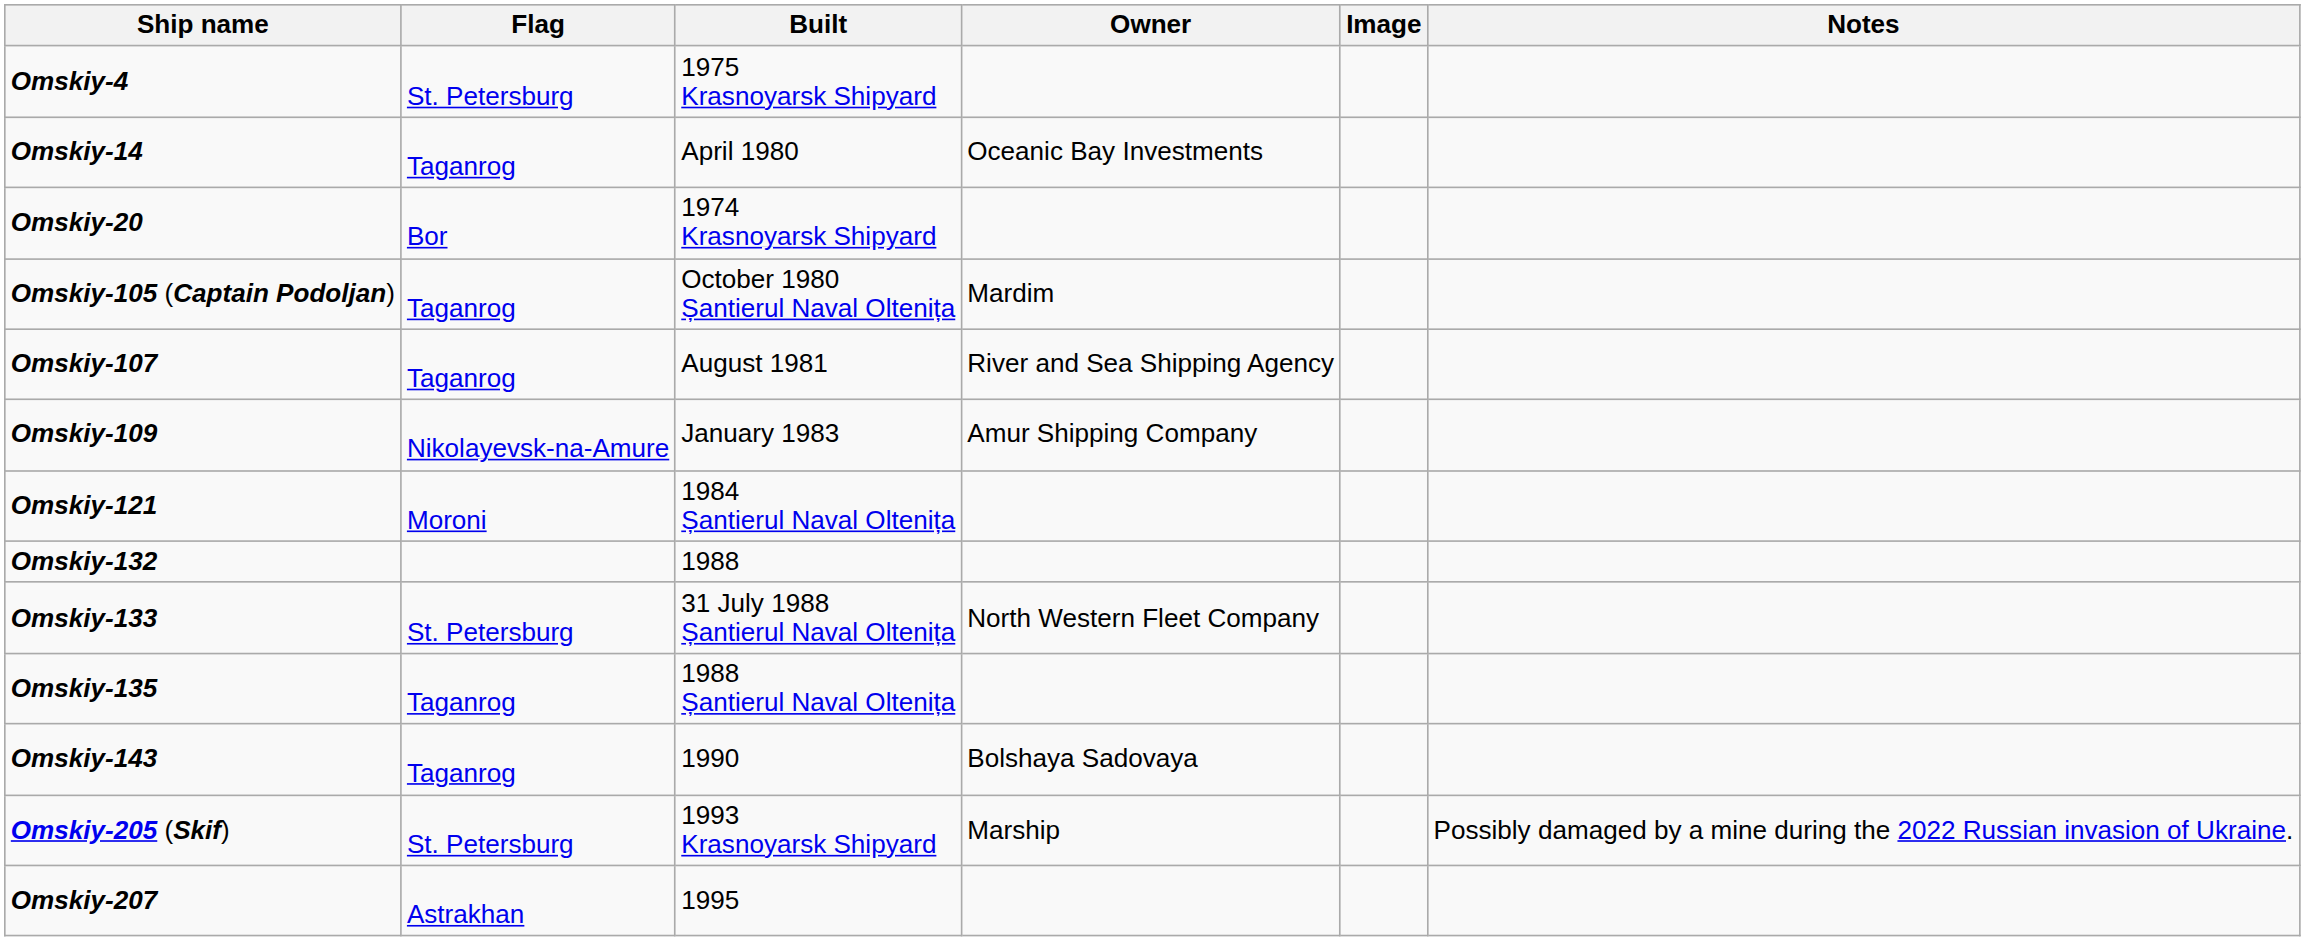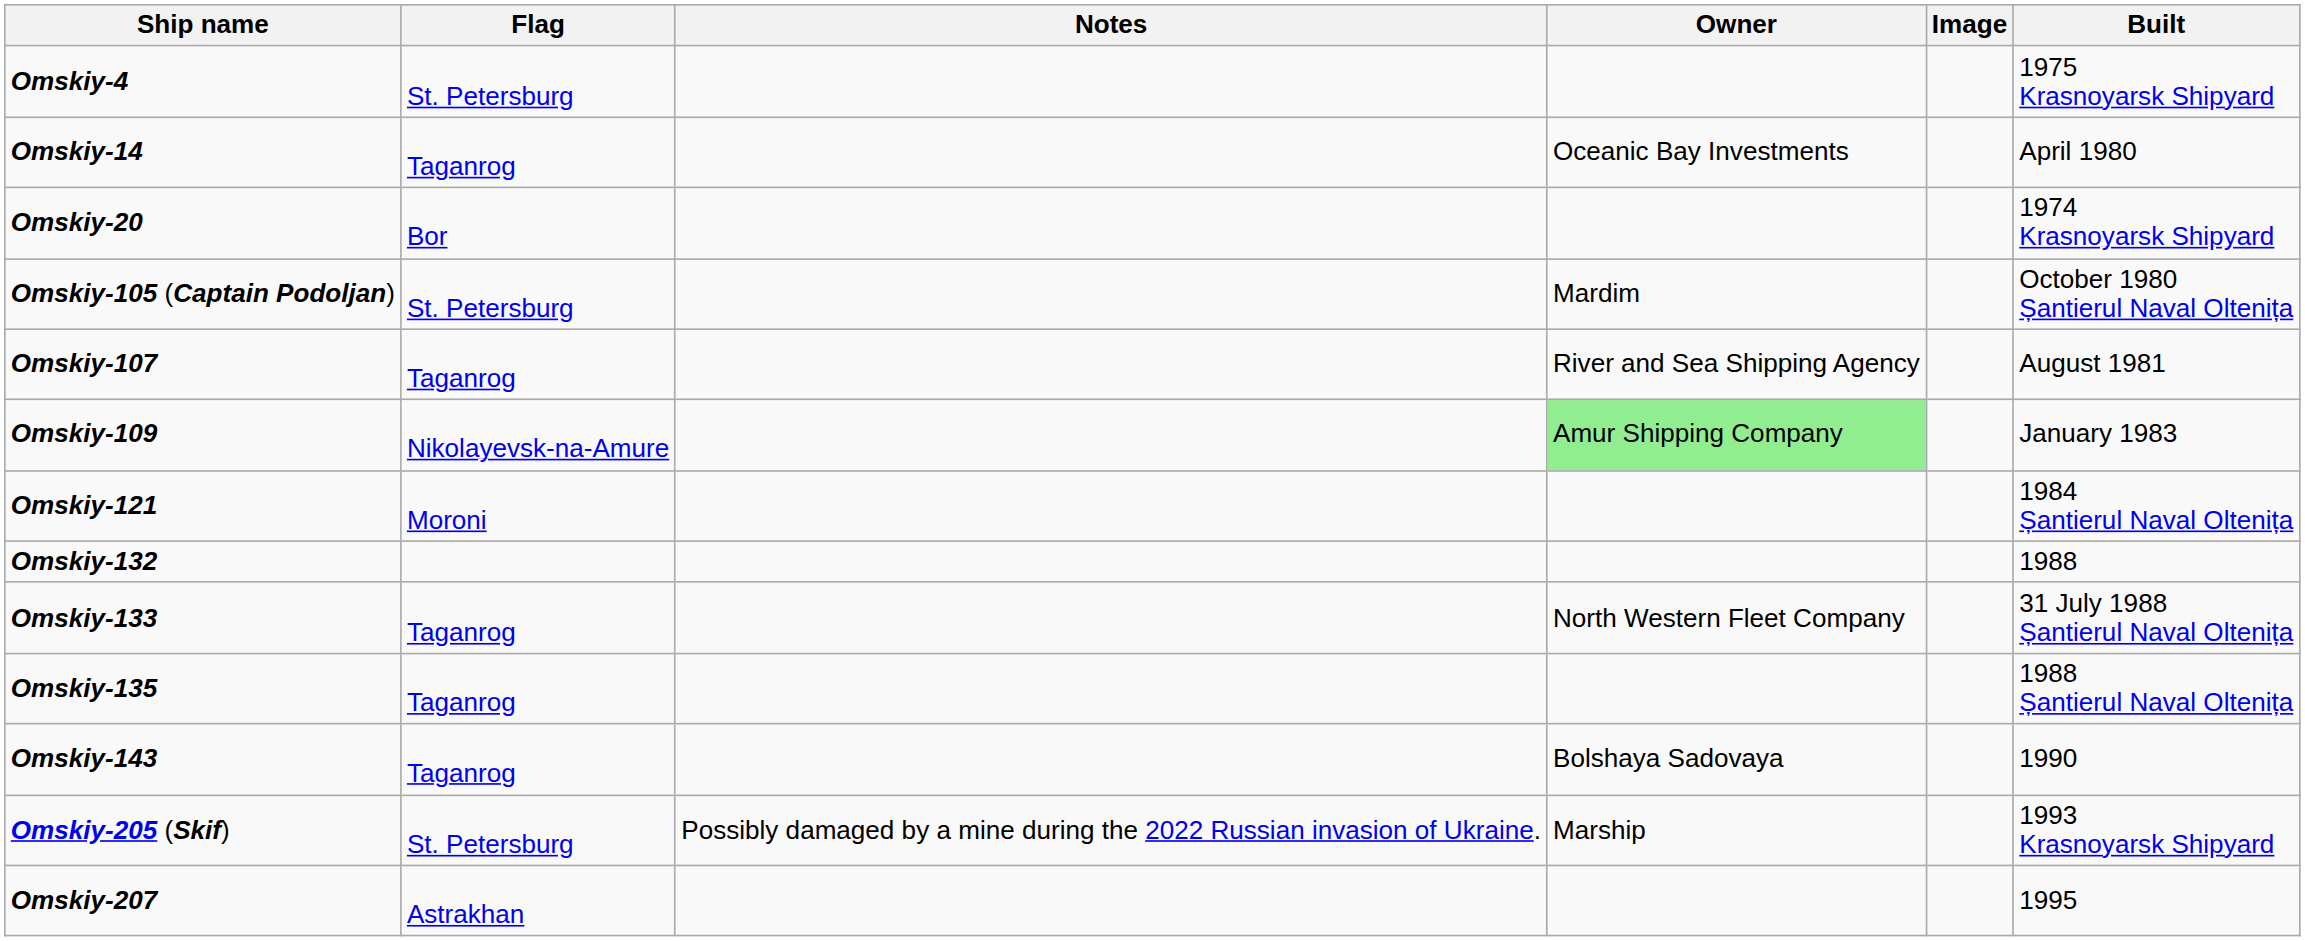 <table class="wikitable sortable">
 <tr>
 <th>Ship name</th>
 <th>Flag</th>
-<th>Built</th>
+<th>Notes</th>
 <th>Owner</th>
 <th>Image</th>
-<th>Notes</th>
+<th>Built</th>
 </tr>
 <tr>
 <td><strong><em>Omskiy-4</em></strong><br></td>
 <td><br><a href='#'>St. Petersburg</a></td>
-<td>1975<br><a href='#'>Krasnoyarsk Shipyard</a></td>
 <td></td>
 <td></td>
 <td></td>
+<td>1975<br><a href='#'>Krasnoyarsk Shipyard</a></td>
 </tr>
 <tr>
 <td><strong><em>Omskiy-14</em></strong><br></td>
 <td><br><a href='#'>Taganrog</a></td>
-<td>April 1980</td>
+<td></td>
 <td>Oceanic Bay Investments</td>
 <td></td>
-<td></td>
+<td>April 1980</td>
 </tr>
 <tr>
 <td><strong><em>Omskiy-20</em></strong><br></td>
 <td><br><a href='#'>Bor</a></td>
-<td>1974<br><a href='#'>Krasnoyarsk Shipyard</a></td>
 <td></td>
 <td></td>
 <td></td>
+<td>1974<br><a href='#'>Krasnoyarsk Shipyard</a></td>
 </tr>
 <tr>
 <td><strong><em>Omskiy-105</em></strong> (<strong><em>Captain Podoljan</em></strong>)<br></td>
-<td><br><a href='#'>Taganrog</a></td>
-<td>October 1980<br><a href='#'>Șantierul Naval Oltenița</a></td>
+<td><br><a href='#'>St. Petersburg</a></td>
+<td></td>
 <td>Mardim</td>
 <td></td>
-<td></td>
+<td>October 1980<br><a href='#'>Șantierul Naval Oltenița</a></td>
 </tr>
 <tr>
 <td><strong><em>Omskiy-107</em></strong><br></td>
 <td><br><a href='#'>Taganrog</a></td>
-<td>August 1981</td>
+<td></td>
 <td>River and Sea Shipping Agency</td>
 <td></td>
-<td></td>
+<td>August 1981</td>
 </tr>
 <tr>
 <td><strong><em>Omskiy-109</em></strong></td>
 <td><br><a href='#'>Nikolayevsk-na-Amure</a></td>
+<td></td>
+<td style="background: lightgreen;">Amur Shipping Company</td>
+<td></td>
 <td>January 1983</td>
-<td>Amur Shipping Company</td>
-<td></td>
-<td></td>
 </tr>
 <tr>
 <td><strong><em>Omskiy-121</em></strong><br></td>
 <td><br><a href='#'>Moroni</a></td>
-<td>1984<br><a href='#'>Șantierul Naval Oltenița</a></td>
 <td></td>
 <td></td>
 <td></td>
+<td>1984<br><a href='#'>Șantierul Naval Oltenița</a></td>
 </tr>
 <tr>
 <td><strong><em>Omskiy-132</em></strong><br></td>
 <td></td>
-<td>1988</td>
 <td></td>
 <td></td>
 <td></td>
+<td>1988</td>
 </tr>
 <tr>
 <td><strong><em>Omskiy-133</em></strong><br></td>
-<td><br><a href='#'>St. Petersburg</a></td>
-<td>31 July 1988<br><a href='#'>Șantierul Naval Oltenița</a></td>
+<td><br><a href='#'>Taganrog</a></td>
+<td></td>
 <td>North Western Fleet Company</td>
 <td></td>
-<td></td>
+<td>31 July 1988<br><a href='#'>Șantierul Naval Oltenița</a></td>
 </tr>
 <tr>
 <td><strong><em>Omskiy-135</em></strong><br></td>
 <td><br><a href='#'>Taganrog</a></td>
-<td>1988<br><a href='#'>Șantierul Naval Oltenița</a></td>
 <td></td>
 <td></td>
 <td></td>
+<td>1988<br><a href='#'>Șantierul Naval Oltenița</a></td>
 </tr>
 <tr>
 <td><strong><em>Omskiy-143</em></strong><br></td>
 <td><br><a href='#'>Taganrog</a></td>
-<td>1990</td>
+<td></td>
 <td>Bolshaya Sadovaya</td>
 <td></td>
-<td></td>
+<td>1990</td>
 </tr>
 <tr>
 <td><em><a href='#'><strong>Omskiy-205</strong></a></em> (<strong><em>Skif</em></strong>)<br></td>
 <td><br><a href='#'>St. Petersburg</a></td>
-<td>1993<br><a href='#'>Krasnoyarsk Shipyard</a></td>
+<td>Possibly damaged by a mine during the <a href='#'>2022 Russian invasion of Ukraine</a>.</td>
 <td>Marship</td>
 <td></td>
-<td>Possibly damaged by a mine during the <a href='#'>2022 Russian invasion of Ukraine</a>.</td>
+<td>1993<br><a href='#'>Krasnoyarsk Shipyard</a></td>
 </tr>
 <tr>
 <td><strong><em>Omskiy-207</em></strong><br></td>
 <td><br><a href='#'>Astrakhan</a></td>
-<td>1995</td>
 <td></td>
 <td></td>
 <td></td>
+<td>1995</td>
 </tr>
 </table>
